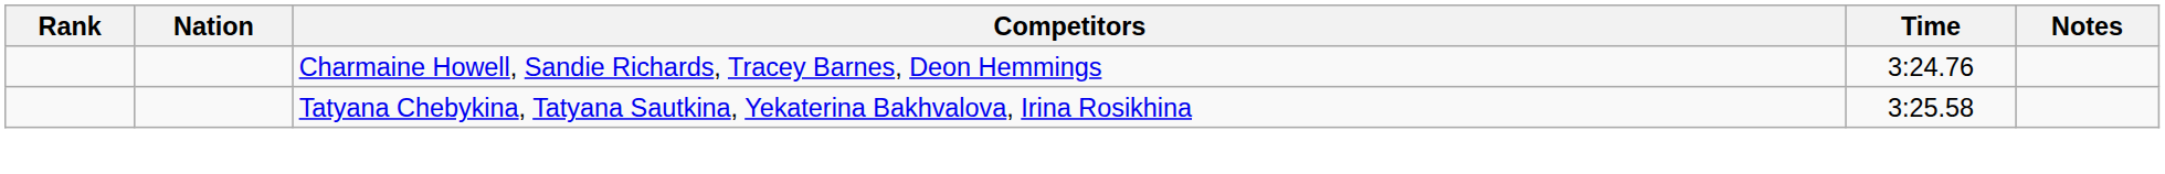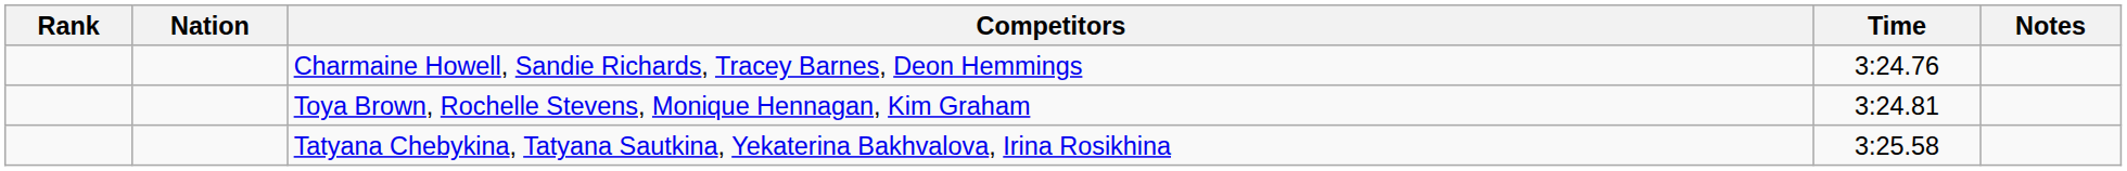 <table class="wikitable sortable" width=80% style="text-align:center; font-size:95%">
 <tr>
 <th>Rank</th>
 <th>Nation</th>
 <th>Competitors</th>
 <th>Time</th>
 <th>Notes</th>
 </tr>
 <tr>
 <td></td>
 <td align=left></td>
 <td align=left><a href='#'>Charmaine Howell</a>, <a href='#'>Sandie Richards</a>, <a href='#'>Tracey Barnes</a>, <a href='#'>Deon Hemmings</a></td>
 <td>3:24.76</td>
 <td></td>
 </tr>
 <tr>
 <td></td>
 <td align=left></td>
+<td align=left><a href='#'>Toya Brown</a>, <a href='#'>Rochelle Stevens</a>, <a href='#'>Monique Hennagan</a>, <a href='#'>Kim Graham</a></td>
+<td>3:24.81</td>
+<td></td>
+</tr>
+<tr>
+<td></td>
+<td align=left></td>
 <td align=left><a href='#'>Tatyana Chebykina</a>, <a href='#'>Tatyana Sautkina</a>, <a href='#'>Yekaterina Bakhvalova</a>, <a href='#'>Irina Rosikhina</a></td>
 <td>3:25.58</td>
 <td></td>
 </tr>
 </table>
